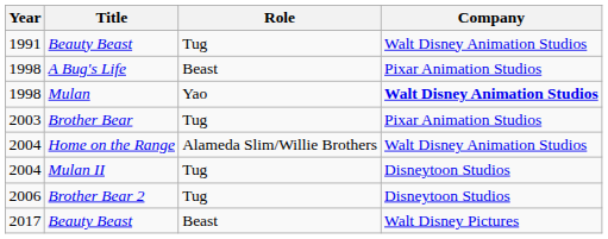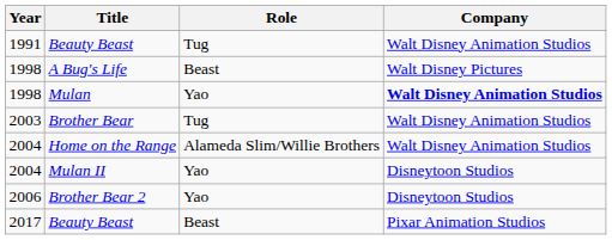 <table class="wikitable">
 <tr>
 <th>Year</th>
 <th>Title</th>
 <th>Role</th>
 <th>Company</th>
 </tr>
 <tr>
 <td>1991</td>
 <td><em><a href='#'>Beauty Beast</a></em></td>
 <td>Tug</td>
 <td><a href='#'>Walt Disney Animation Studios</a></td>
 </tr>
 <tr>
 <td>1998</td>
 <td><em><a href='#'>A Bug's Life</a></em></td>
 <td>Beast</td>
-<td><a href='#'>Pixar Animation Studios</a></td>
+<td><a href='#'>Walt Disney Pictures</a></td>
 </tr>
 <tr>
 <td>1998</td>
 <td><em><a href='#'>Mulan</a></em></td>
 <td>Yao</td>
 <td><strong><a href='#'>Walt Disney Animation Studios</a></strong></td>
 </tr>
 <tr>
 <td>2003</td>
 <td><em><a href='#'>Brother Bear</a></em></td>
 <td>Tug</td>
-<td><a href='#'>Pixar Animation Studios</a></td>
+<td><a href='#'>Walt Disney Animation Studios</a></td>
 </tr>
 <tr>
 <td>2004</td>
 <td><em><a href='#'>Home on the Range</a></em></td>
 <td>Alameda Slim/Willie Brothers</td>
 <td><a href='#'>Walt Disney Animation Studios</a></td>
 </tr>
 <tr>
 <td>2004</td>
 <td><em><a href='#'>Mulan II</a></em></td>
-<td>Tug</td>
+<td>Yao</td>
 <td><a href='#'>Disneytoon Studios</a></td>
 </tr>
 <tr>
 <td>2006</td>
 <td><em><a href='#'>Brother Bear 2</a></em></td>
-<td>Tug</td>
+<td>Yao</td>
 <td><a href='#'>Disneytoon Studios</a></td>
 </tr>
 <tr>
 <td>2017</td>
 <td><em><a href='#'>Beauty Beast</a></em></td>
 <td>Beast</td>
-<td><a href='#'>Walt Disney Pictures</a></td>
+<td><a href='#'>Pixar Animation Studios</a></td>
 </tr>
 </table>
